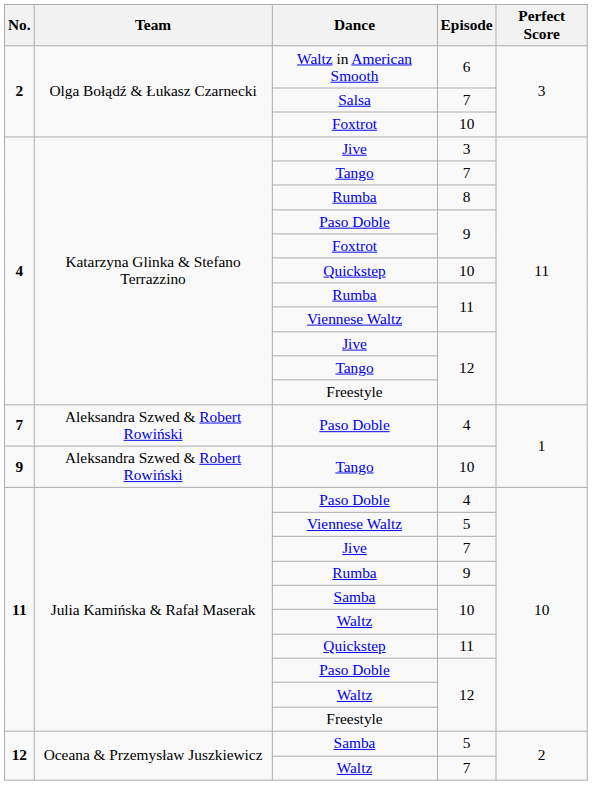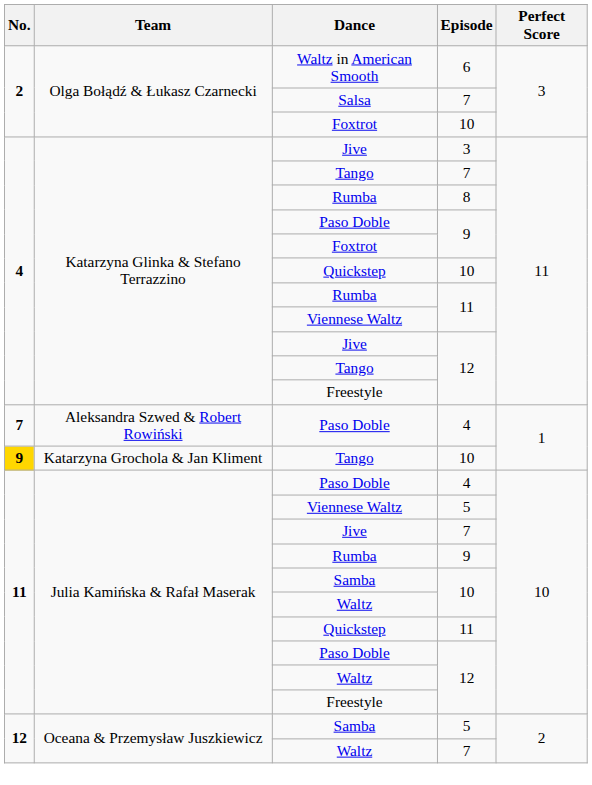 <table class="wikitable" style="text-align:center">
 <tr>
 <th>No.</th>
 <th>Team</th>
 <th>Dance</th>
 <th>Episode</th>
 <th>Perfect Score</th>
 </tr>
 <tr>
 <td rowspan=3><strong>2</strong></td>
 <td rowspan=3>Olga Bołądź & Łukasz Czarnecki</td>
 <td><a href='#'>Waltz</a> in <a href='#'>American Smooth</a></td>
 <td>6</td>
 <td rowspan=3>3</td>
 </tr>
 <tr>
 <td><a href='#'>Salsa</a></td>
 <td>7</td>
 </tr>
 <tr>
 <td><a href='#'>Foxtrot</a></td>
 <td>10</td>
 </tr>
 <tr>
 <td rowspan=11><strong>4</strong></td>
 <td rowspan=11>Katarzyna Glinka & Stefano Terrazzino</td>
 <td><a href='#'>Jive</a></td>
 <td>3</td>
 <td rowspan=11>11</td>
 </tr>
 <tr>
 <td><a href='#'>Tango</a></td>
 <td>7</td>
 </tr>
 <tr>
 <td><a href='#'>Rumba</a></td>
 <td>8</td>
 </tr>
 <tr>
 <td><a href='#'>Paso Doble</a></td>
 <td rowspan=2>9</td>
 </tr>
 <tr>
 <td><a href='#'>Foxtrot</a></td>
 </tr>
 <tr>
 <td><a href='#'>Quickstep</a></td>
 <td>10</td>
 </tr>
 <tr>
 <td><a href='#'>Rumba</a></td>
 <td rowspan=2>11</td>
 </tr>
 <tr>
 <td><a href='#'>Viennese Waltz</a></td>
 </tr>
 <tr>
 <td><a href='#'>Jive</a></td>
 <td rowspan=3>12</td>
 </tr>
 <tr>
 <td><a href='#'>Tango</a></td>
 </tr>
 <tr>
 <td>Freestyle</td>
 </tr>
 <tr>
 <td rowspan=1><strong>7</strong></td>
 <td rowspan=1>Aleksandra Szwed & <a href='#'>Robert Rowiński</a></td>
 <td><a href='#'>Paso Doble</a></td>
 <td>4</td>
 <td rowspan=2>1</td>
 </tr>
 <tr>
-<td rowspan=1><strong>9</strong></td>
-<td rowspan=1>Aleksandra Szwed & <a href='#'>Robert Rowiński</a></td>
+<td rowspan=1 style="background: gold;"><strong>9</strong></td>
+<td rowspan=1>Katarzyna Grochola & Jan Kliment</td>
 <td><a href='#'>Tango</a></td>
 <td>10</td>
 </tr>
 <tr>
 <td rowspan=10><strong>11</strong></td>
 <td rowspan=10>Julia Kamińska & Rafał Maserak</td>
 <td><a href='#'>Paso Doble</a></td>
 <td>4</td>
 <td rowspan=10>10</td>
 </tr>
 <tr>
 <td><a href='#'>Viennese Waltz</a></td>
 <td>5</td>
 </tr>
 <tr>
 <td><a href='#'>Jive</a></td>
 <td>7</td>
 </tr>
 <tr>
 <td><a href='#'>Rumba</a></td>
 <td>9</td>
 </tr>
 <tr>
 <td><a href='#'>Samba</a></td>
 <td rowspan=2>10</td>
 </tr>
 <tr>
 <td><a href='#'>Waltz</a></td>
 </tr>
 <tr>
 <td><a href='#'>Quickstep</a></td>
 <td>11</td>
 </tr>
 <tr>
 <td><a href='#'>Paso Doble</a></td>
 <td rowspan=3>12</td>
 </tr>
 <tr>
 <td><a href='#'>Waltz</a></td>
 </tr>
 <tr>
 <td>Freestyle</td>
 </tr>
 <tr>
 <td rowspan=2><strong>12</strong></td>
 <td rowspan=2>Oceana & Przemysław Juszkiewicz</td>
 <td><a href='#'>Samba</a></td>
 <td>5</td>
 <td rowspan=2>2</td>
 </tr>
 <tr>
 <td><a href='#'>Waltz</a></td>
 <td>7</td>
 </tr>
 </table>
